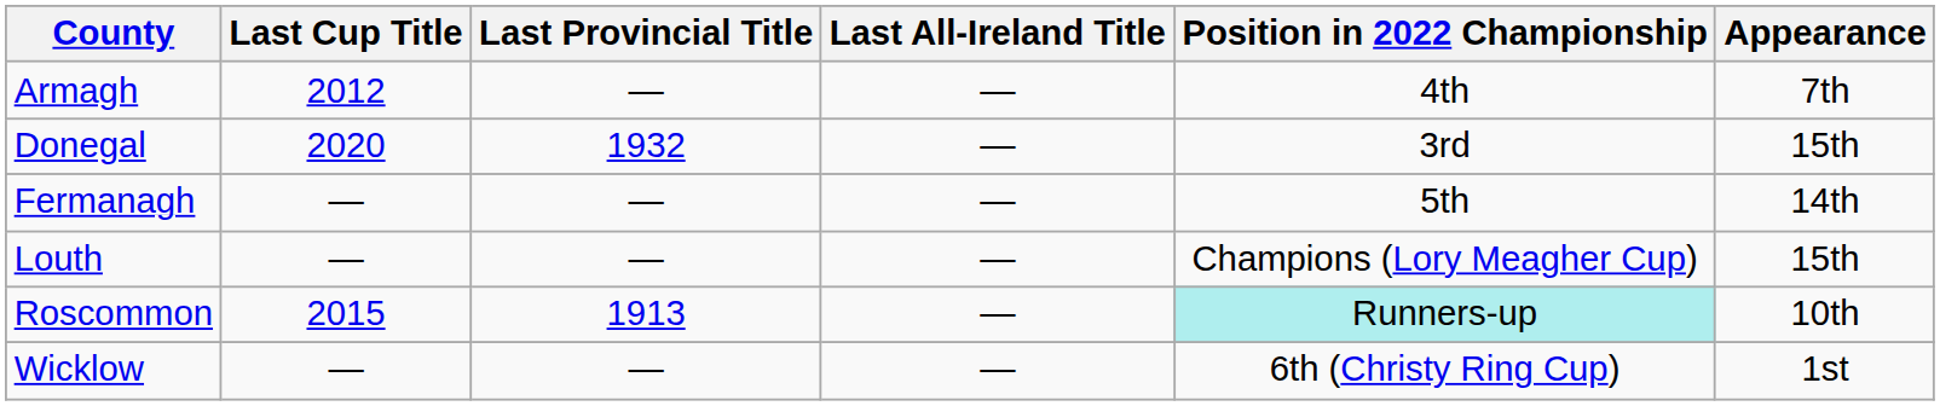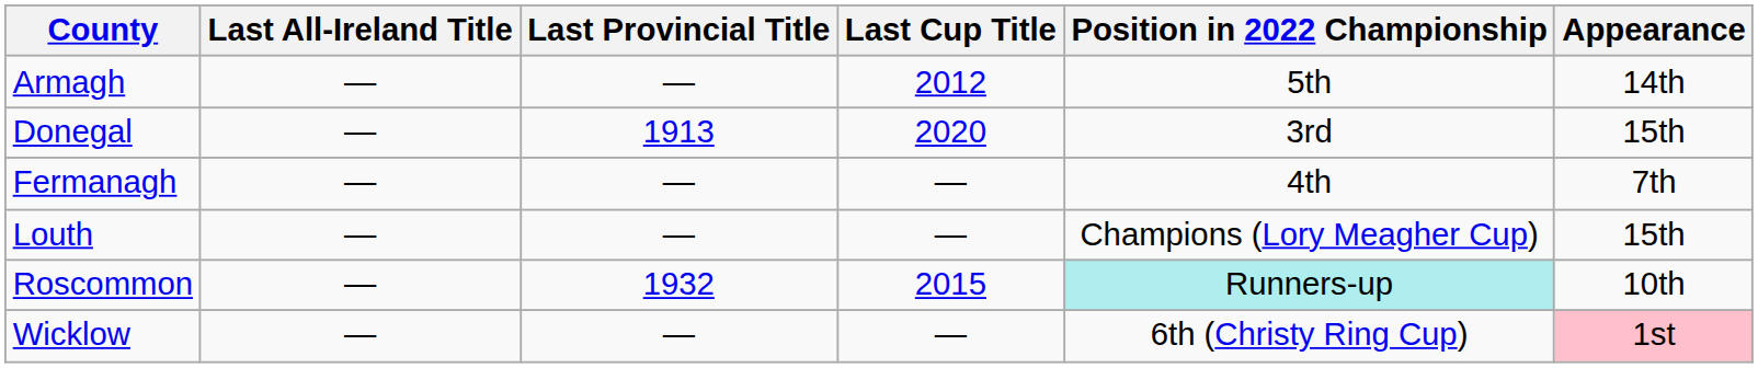 <table class="wikitable sortable" style="text-align:center">
 <tr>
 <th><a href='#'>County</a></th>
+<th>Last All-Ireland Title</th>
+<th>Last Provincial Title</th>
 <th>Last Cup Title</th>
-<th>Last Provincial Title</th>
-<th>Last All-Ireland Title</th>
 <th>Position in <a href='#'>2022</a> Championship</th>
 <th>Appearance</th>
 </tr>
 <tr>
 <td style="text-align:left"> <a href='#'>Armagh</a></td>
-<td><a href='#'>2012</a></td>
 <td>—</td>
 <td>—</td>
-<td>4th</td>
-<td>7th</td>
+<td><a href='#'>2012</a></td>
+<td>5th</td>
+<td>14th</td>
 </tr>
 <tr>
 <td style="text-align:left"> <a href='#'>Donegal</a></td>
+<td>—</td>
+<td><a href='#'>1913</a></td>
 <td><a href='#'>2020</a></td>
-<td><a href='#'>1932</a></td>
-<td>—</td>
 <td>3rd</td>
 <td>15th</td>
 </tr>
 <tr>
 <td style="text-align:left"> <a href='#'>Fermanagh</a></td>
 <td>—</td>
 <td>—</td>
 <td>—</td>
-<td>5th</td>
-<td>14th</td>
+<td>4th</td>
+<td>7th</td>
 </tr>
 <tr>
 <td style="text-align:left"> <a href='#'>Louth</a></td>
 <td>—</td>
 <td>—</td>
 <td>—</td>
 <td>Champions (<a href='#'>Lory Meagher Cup</a>)</td>
 <td>15th</td>
 </tr>
 <tr>
 <td style="text-align:left"> <a href='#'>Roscommon</a></td>
+<td>—</td>
+<td><a href='#'>1932</a></td>
 <td><a href='#'>2015</a></td>
-<td><a href='#'>1913</a></td>
-<td>—</td>
 <td style="background: paleturquoise;">Runners-up</td>
 <td>10th</td>
 </tr>
 <tr>
 <td style="text-align:left"> <a href='#'>Wicklow</a></td>
 <td>—</td>
 <td>—</td>
 <td>—</td>
 <td>6th (<a href='#'>Christy Ring Cup</a>)</td>
-<td>1st</td>
+<td style="background: pink;">1st</td>
 </tr>
 </table>
